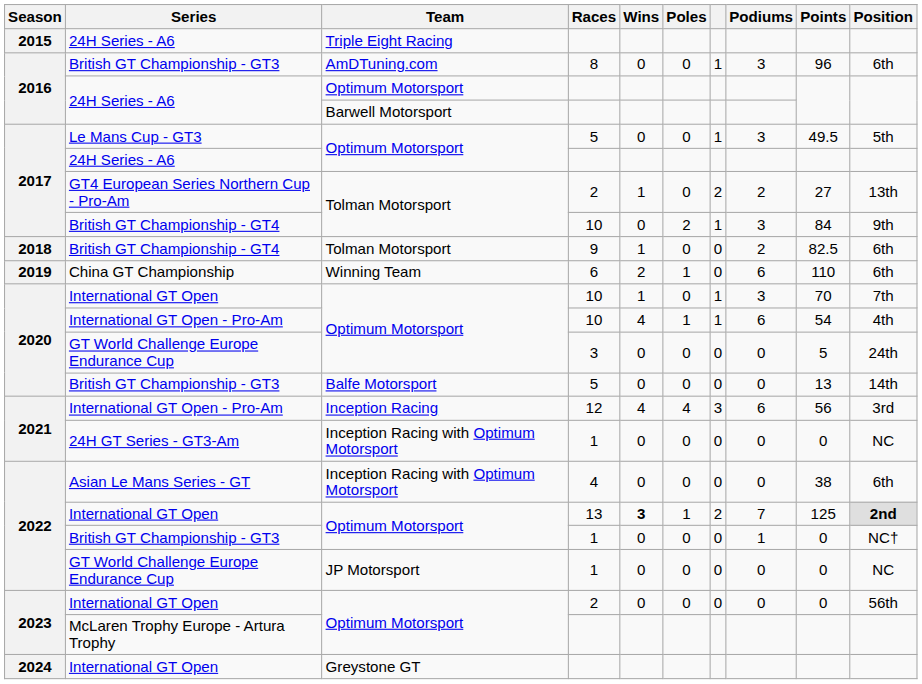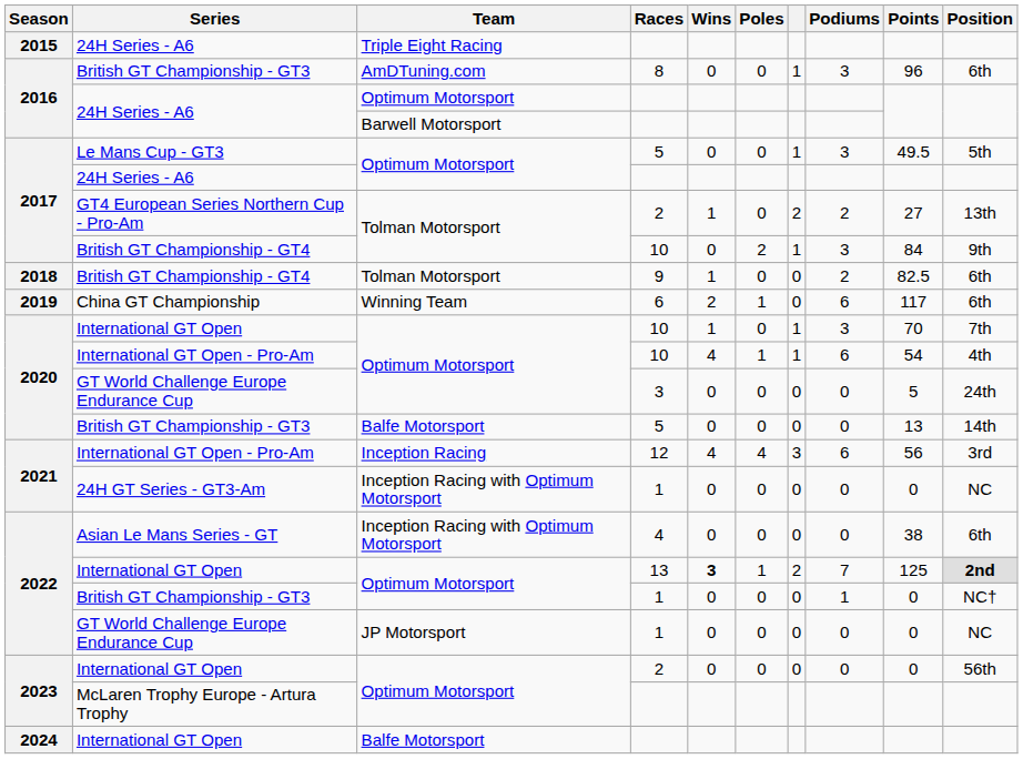 <table class="wikitable" style="font-size: 90%; text-align:center">
 <tr>
 <th>Season</th>
 <th>Series</th>
 <th>Team</th>
 <th>Races</th>
 <th>Wins</th>
 <th>Poles</th>
 <th></th>
 <th>Podiums</th>
 <th>Points</th>
 <th>Position</th>
 </tr>
 <tr>
 <th>2015</th>
 <td align=left><a href='#'>24H Series - A6</a></td>
 <td align=left><a href='#'>Triple Eight Racing</a></td>
 <td></td>
 <td></td>
 <td></td>
 <td></td>
 <td></td>
 <td></td>
 <td></td>
 </tr>
 <tr>
 <th rowspan="3">2016</th>
 <td align=left><a href='#'>British GT Championship - GT3</a></td>
 <td align=left><a href='#'>AmDTuning.com</a></td>
 <td>8</td>
 <td>0</td>
 <td>0</td>
 <td>1</td>
 <td>3</td>
 <td>96</td>
 <td>6th</td>
 </tr>
 <tr>
 <td rowspan="2" align=left><a href='#'>24H Series - A6</a></td>
 <td align=left><a href='#'>Optimum Motorsport</a></td>
 <td></td>
 <td></td>
 <td></td>
 <td></td>
 <td></td>
 <td rowspan="2"></td>
 <td rowspan="2"></td>
 </tr>
 <tr>
 <td align=left>Barwell Motorsport</td>
 <td></td>
 <td></td>
 <td></td>
 <td></td>
 <td></td>
 </tr>
 <tr>
 <th rowspan="4">2017</th>
 <td align=left><a href='#'>Le Mans Cup - GT3</a></td>
 <td rowspan="2" align="left"><a href='#'>Optimum Motorsport</a></td>
 <td>5</td>
 <td>0</td>
 <td>0</td>
 <td>1</td>
 <td>3</td>
 <td>49.5</td>
 <td>5th</td>
 </tr>
 <tr>
 <td align=left><a href='#'>24H Series - A6</a></td>
 <td></td>
 <td></td>
 <td></td>
 <td></td>
 <td></td>
 <td></td>
 <td></td>
 </tr>
 <tr>
 <td align=left><a href='#'>GT4 European Series Northern Cup - Pro-Am</a></td>
 <td rowspan="2" align=left>Tolman Motorsport</td>
 <td>2</td>
 <td>1</td>
 <td>0</td>
 <td>2</td>
 <td>2</td>
 <td>27</td>
 <td>13th</td>
 </tr>
 <tr>
 <td align=left><a href='#'>British GT Championship - GT4</a></td>
 <td>10</td>
 <td>0</td>
 <td>2</td>
 <td>1</td>
 <td>3</td>
 <td>84</td>
 <td>9th</td>
 </tr>
 <tr>
 <th>2018</th>
 <td align=left><a href='#'>British GT Championship - GT4</a></td>
 <td align=left>Tolman Motorsport</td>
 <td>9</td>
 <td>1</td>
 <td>0</td>
 <td>0</td>
 <td>2</td>
 <td>82.5</td>
 <td>6th</td>
 </tr>
 <tr>
 <th>2019</th>
 <td align=left>China GT Championship</td>
 <td align=left>Winning Team</td>
 <td>6</td>
 <td>2</td>
 <td>1</td>
 <td>0</td>
 <td>6</td>
-<td>110</td>
+<td>117</td>
 <td>6th</td>
 </tr>
 <tr>
 <th rowspan="4">2020</th>
 <td align=left><a href='#'>International GT Open</a></td>
 <td rowspan="3" align=left><a href='#'>Optimum Motorsport</a></td>
 <td>10</td>
 <td>1</td>
 <td>0</td>
 <td>1</td>
 <td>3</td>
 <td>70</td>
 <td>7th</td>
 </tr>
 <tr>
 <td align=left><a href='#'>International GT Open - Pro-Am</a></td>
 <td>10</td>
 <td>4</td>
 <td>1</td>
 <td>1</td>
 <td>6</td>
 <td>54</td>
 <td>4th</td>
 </tr>
 <tr>
 <td align=left><a href='#'>GT World Challenge Europe Endurance Cup</a></td>
 <td>3</td>
 <td>0</td>
 <td>0</td>
 <td>0</td>
 <td>0</td>
 <td>5</td>
 <td>24th</td>
 </tr>
 <tr>
 <td align=left><a href='#'>British GT Championship - GT3</a></td>
 <td align=left><a href='#'>Balfe Motorsport</a></td>
 <td>5</td>
 <td>0</td>
 <td>0</td>
 <td>0</td>
 <td>0</td>
 <td>13</td>
 <td>14th</td>
 </tr>
 <tr>
 <th rowspan="2">2021</th>
 <td align=left><a href='#'>International GT Open - Pro-Am</a></td>
 <td align=left><a href='#'>Inception Racing</a></td>
 <td>12</td>
 <td>4</td>
 <td>4</td>
 <td>3</td>
 <td>6</td>
 <td>56</td>
 <td>3rd</td>
 </tr>
 <tr>
 <td align=left><a href='#'>24H GT Series - GT3-Am</a></td>
 <td align=left>Inception Racing with <a href='#'>Optimum Motorsport</a></td>
 <td>1</td>
 <td>0</td>
 <td>0</td>
 <td>0</td>
 <td>0</td>
 <td>0</td>
 <td>NC</td>
 </tr>
 <tr>
 <th rowspan="4">2022</th>
 <td align=left><a href='#'>Asian Le Mans Series - GT</a></td>
 <td align=left>Inception Racing with <a href='#'>Optimum Motorsport</a></td>
 <td>4</td>
 <td>0</td>
 <td>0</td>
 <td>0</td>
 <td>0</td>
 <td>38</td>
 <td>6th</td>
 </tr>
 <tr>
 <td align=left><a href='#'>International GT Open</a></td>
 <td rowspan="2" align=left><a href='#'>Optimum Motorsport</a></td>
 <td>13</td>
 <td><strong>3</strong></td>
 <td>1</td>
 <td>2</td>
 <td>7</td>
 <td>125</td>
 <td style="background:#dfdfdf;"><strong>2nd</strong></td>
 </tr>
 <tr>
 <td align=left><a href='#'>British GT Championship - GT3</a></td>
 <td>1</td>
 <td>0</td>
 <td>0</td>
 <td>0</td>
 <td>1</td>
 <td>0</td>
 <td>NC†</td>
 </tr>
 <tr>
 <td align=left><a href='#'>GT World Challenge Europe Endurance Cup</a></td>
 <td align=left>JP Motorsport</td>
 <td>1</td>
 <td>0</td>
 <td>0</td>
 <td>0</td>
 <td>0</td>
 <td>0</td>
 <td>NC</td>
 </tr>
 <tr>
 <th rowspan="2">2023</th>
 <td align=left><a href='#'>International GT Open</a></td>
 <td rowspan="2" align="left"><a href='#'>Optimum Motorsport</a></td>
 <td>2</td>
 <td>0</td>
 <td>0</td>
 <td>0</td>
 <td>0</td>
 <td>0</td>
 <td>56th</td>
 </tr>
 <tr>
 <td align=left>McLaren Trophy Europe - Artura Trophy</td>
 <td></td>
 <td></td>
 <td></td>
 <td></td>
 <td></td>
 <td></td>
 <td></td>
 </tr>
 <tr>
 <th>2024</th>
 <td align="left"><a href='#'>International GT Open</a></td>
-<td align="left">Greystone GT</td>
+<td align=left><a href='#'>Balfe Motorsport</a></td>
 <td></td>
 <td></td>
 <td></td>
 <td></td>
 <td></td>
 <td></td>
 <td></td>
 </tr>
 </table>
